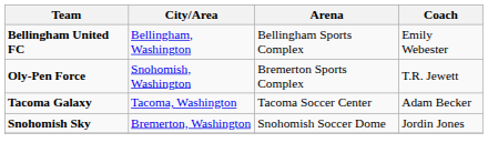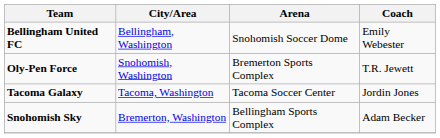 <table class="wikitable">
 <tr>
 <th>Team</th>
 <th>City/Area</th>
 <th>Arena</th>
 <th>Coach</th>
 </tr>
 <tr>
 <td><strong>Bellingham United FC</strong></td>
 <td><a href='#'>Bellingham, Washington</a></td>
-<td>Bellingham Sports Complex</td>
+<td>Snohomish Soccer Dome</td>
 <td>Emily Webester</td>
 </tr>
 <tr>
 <td><strong>Oly-Pen Force</strong></td>
 <td><a href='#'>Snohomish, Washington</a></td>
 <td>Bremerton Sports Complex</td>
 <td>T.R. Jewett</td>
 </tr>
 <tr>
 <td><strong>Tacoma Galaxy</strong></td>
 <td><a href='#'>Tacoma, Washington</a></td>
 <td>Tacoma Soccer Center</td>
-<td>Adam Becker</td>
+<td>Jordin Jones</td>
 </tr>
 <tr>
 <td><strong>Snohomish Sky</strong></td>
 <td><a href='#'>Bremerton, Washington</a></td>
-<td>Snohomish Soccer Dome</td>
-<td>Jordin Jones</td>
+<td>Bellingham Sports Complex</td>
+<td>Adam Becker</td>
 </tr>
 <tr>
 </tr>
 </table>
